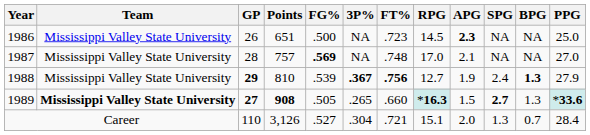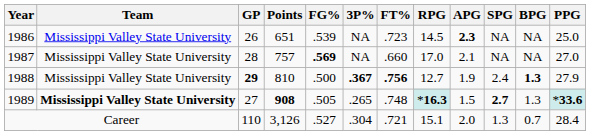 <table class="wikitable"; style="text-align:center";>
 <tr>
 <th>Year</th>
 <th>Team</th>
 <th>GP</th>
 <th>Points</th>
 <th>FG%</th>
 <th>3P%</th>
 <th>FT%</th>
 <th>RPG</th>
 <th>APG</th>
 <th>SPG</th>
 <th>BPG</th>
 <th>PPG</th>
 </tr>
 <tr>
 <td>1986</td>
 <td><a href='#'>Mississippi Valley State University</a></td>
 <td>26</td>
 <td>651</td>
-<td>.500</td>
+<td>.539</td>
 <td>NA</td>
 <td>.723</td>
 <td>14.5</td>
 <td><strong>2.3</strong></td>
 <td>NA</td>
 <td>NA</td>
 <td>25.0</td>
 </tr>
 <tr>
 <td>1987</td>
 <td>Mississippi Valley State University</td>
 <td>28</td>
 <td>757</td>
 <td><strong>.569</strong></td>
 <td>NA</td>
-<td>.748</td>
+<td>.660</td>
 <td>17.0</td>
 <td>2.1</td>
 <td>NA</td>
 <td>NA</td>
 <td>27.0</td>
 </tr>
 <tr>
 <td>1988</td>
 <td>Mississippi Valley State University</td>
 <td><strong>29</strong></td>
 <td>810</td>
-<td>.539</td>
+<td>.500</td>
 <td><strong>.367</strong></td>
 <td><strong>.756</strong></td>
 <td>12.7</td>
 <td>1.9</td>
 <td>2.4</td>
 <td><strong>1.3</strong></td>
 <td>27.9</td>
 </tr>
 <tr>
 <td>1989</td>
 <td><strong>Mississippi Valley State University</strong></td>
-<td><strong>27</strong></td>
+<td>27</td>
 <td><strong>908</strong></td>
 <td>.505</td>
 <td>.265</td>
-<td>.660</td>
+<td>.748</td>
 <td bgcolor=#cfecec>*<strong>16.3</strong></td>
 <td>1.5</td>
 <td><strong>2.7</strong></td>
 <td>1.3</td>
 <td bgcolor=#cfecec>*<strong>33.6</strong></td>
 </tr>
 <tr>
 <td colspan=2; align=center>Career</td>
 <td>110</td>
 <td>3,126</td>
 <td>.527</td>
 <td>.304</td>
 <td>.721</td>
 <td>15.1</td>
 <td>2.0</td>
 <td>1.3</td>
 <td>0.7</td>
 <td>28.4</td>
 </tr>
 </table>
